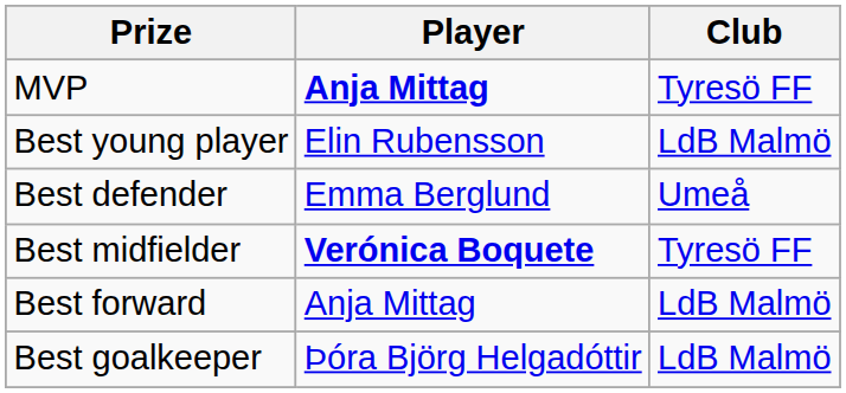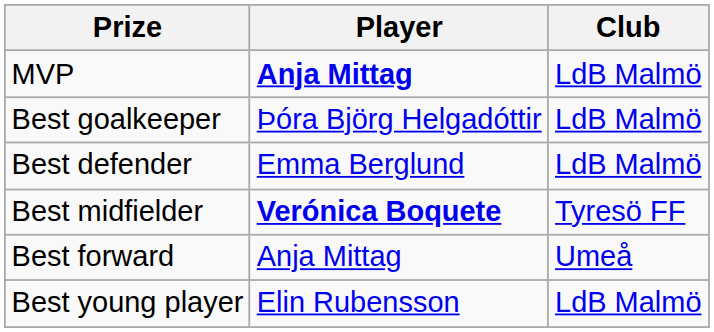 <table class="wikitable">
 <tr>
 <th>Prize</th>
 <th>Player</th>
 <th>Club</th>
 </tr>
 <tr>
 <td>MVP</td>
 <td> <strong><a href='#'>Anja Mittag</a></strong></td>
-<td><a href='#'>Tyresö FF</a></td>
+<td><a href='#'>LdB Malmö</a></td>
 </tr>
 <tr>
-<td>Best young player</td>
-<td> <a href='#'>Elin Rubensson</a></td>
+<td>Best goalkeeper</td>
+<td> <a href='#'>Þóra Björg Helgadóttir</a></td>
 <td><a href='#'>LdB Malmö</a></td>
 </tr>
 <tr>
 <td>Best defender</td>
 <td> <a href='#'>Emma Berglund</a></td>
-<td><a href='#'>Umeå</a></td>
+<td><a href='#'>LdB Malmö</a></td>
 </tr>
 <tr>
 <td>Best midfielder</td>
 <td><strong> <a href='#'>Verónica Boquete</a></strong></td>
 <td><a href='#'>Tyresö FF</a></td>
 </tr>
 <tr>
 <td>Best forward</td>
 <td> <a href='#'>Anja Mittag</a></td>
-<td><a href='#'>LdB Malmö</a></td>
+<td><a href='#'>Umeå</a></td>
 </tr>
 <tr>
-<td>Best goalkeeper</td>
-<td> <a href='#'>Þóra Björg Helgadóttir</a></td>
+<td>Best young player</td>
+<td> <a href='#'>Elin Rubensson</a></td>
 <td><a href='#'>LdB Malmö</a></td>
 </tr>
 </table>
